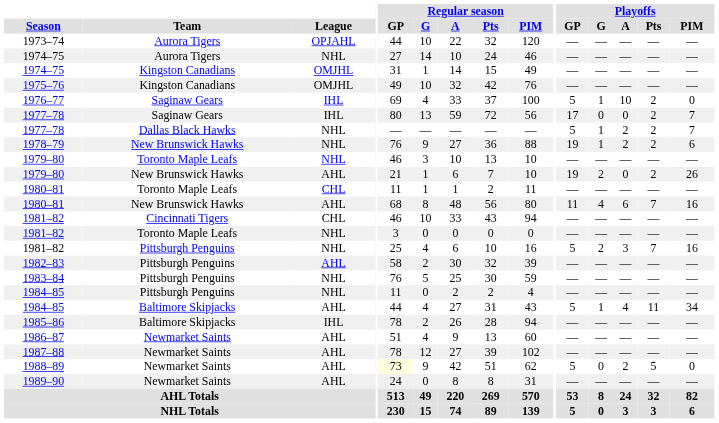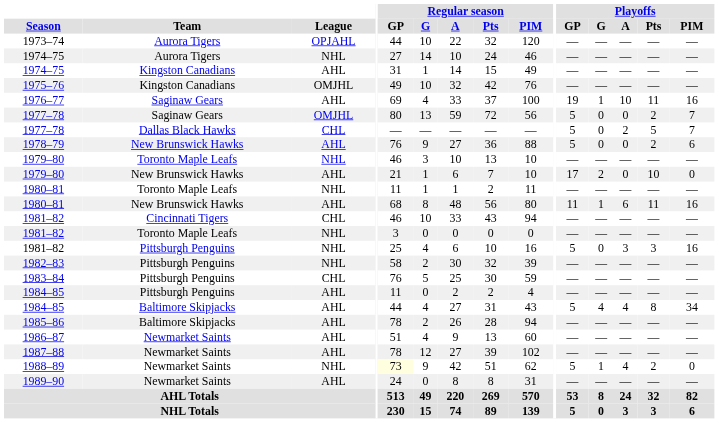 <table border="0" cellpadding="1" cellspacing="0" style="text-align:center; width:60em">
 <tr bgcolor="#e0e0e0">
 <th colspan="3" bgcolor="#ffffff"></th>
 <th rowspan="100" bgcolor="#ffffff"></th>
 <th colspan="5"><a href='#'>Regular season</a></th>
 <th rowspan="100" bgcolor="#ffffff"></th>
 <th colspan="5"><a href='#'>Playoffs</a></th>
 </tr>
 <tr bgcolor="#e0e0e0">
 <th><a href='#'>Season</a></th>
 <th>Team</th>
 <th>League</th>
 <th>GP</th>
 <th><a href='#'>G</a></th>
 <th><a href='#'>A</a></th>
 <th><a href='#'>Pts</a></th>
 <th><a href='#'>PIM</a></th>
 <th>GP</th>
 <th>G</th>
 <th>A</th>
 <th>Pts</th>
 <th>PIM</th>
 </tr>
 <tr>
 <td>1973–74</td>
 <td><a href='#'>Aurora Tigers</a></td>
 <td><a href='#'>OPJAHL</a></td>
 <td>44</td>
 <td>10</td>
 <td>22</td>
 <td>32</td>
 <td>120</td>
 <td>—</td>
 <td>—</td>
 <td>—</td>
 <td>—</td>
 <td>—</td>
 </tr>
 <tr bgcolor="#f0f0f0">
 <td>1974–75</td>
 <td>Aurora Tigers</td>
 <td>NHL</td>
 <td>27</td>
 <td>14</td>
 <td>10</td>
 <td>24</td>
 <td>46</td>
 <td>—</td>
 <td>—</td>
 <td>—</td>
 <td>—</td>
 <td>—</td>
 </tr>
 <tr>
 <td><a href='#'>1974–75</a></td>
 <td><a href='#'>Kingston Canadians</a></td>
-<td><a href='#'>OMJHL</a></td>
+<td>AHL</td>
 <td>31</td>
 <td>1</td>
 <td>14</td>
 <td>15</td>
 <td>49</td>
 <td>—</td>
 <td>—</td>
 <td>—</td>
 <td>—</td>
 <td>—</td>
 </tr>
 <tr bgcolor="#f0f0f0">
 <td><a href='#'>1975–76</a></td>
 <td>Kingston Canadians</td>
 <td>OMJHL</td>
 <td>49</td>
 <td>10</td>
 <td>32</td>
 <td>42</td>
 <td>76</td>
 <td>—</td>
 <td>—</td>
 <td>—</td>
 <td>—</td>
 <td>—</td>
 </tr>
 <tr>
 <td><a href='#'>1976–77</a></td>
 <td><a href='#'>Saginaw Gears</a></td>
-<td><a href='#'>IHL</a></td>
+<td>AHL</td>
 <td>69</td>
 <td>4</td>
 <td>33</td>
 <td>37</td>
 <td>100</td>
-<td>5</td>
+<td>19</td>
 <td>1</td>
 <td>10</td>
-<td>2</td>
-<td>0</td>
+<td>11</td>
+<td>16</td>
 </tr>
 <tr bgcolor="#f0f0f0">
 <td><a href='#'>1977–78</a></td>
 <td>Saginaw Gears</td>
-<td>IHL</td>
+<td><a href='#'>OMJHL</a></td>
 <td>80</td>
 <td>13</td>
 <td>59</td>
 <td>72</td>
 <td>56</td>
-<td>17</td>
+<td>5</td>
 <td>0</td>
 <td>0</td>
 <td>2</td>
 <td>7</td>
 </tr>
 <tr>
 <td><a href='#'>1977–78</a></td>
 <td><a href='#'>Dallas Black Hawks</a></td>
-<td>NHL</td>
+<td><a href='#'>CHL</a></td>
 <td>—</td>
 <td>—</td>
 <td>—</td>
 <td>—</td>
 <td>—</td>
 <td>5</td>
-<td>1</td>
+<td>0</td>
 <td>2</td>
-<td>2</td>
+<td>5</td>
 <td>7</td>
 </tr>
 <tr bgcolor="#f0f0f0">
 <td><a href='#'>1978–79</a></td>
 <td><a href='#'>New Brunswick Hawks</a></td>
-<td>NHL</td>
+<td><a href='#'>AHL</a></td>
 <td>76</td>
 <td>9</td>
 <td>27</td>
 <td>36</td>
 <td>88</td>
-<td>19</td>
-<td>1</td>
-<td>2</td>
+<td>5</td>
+<td>0</td>
+<td>0</td>
 <td>2</td>
 <td>6</td>
 </tr>
 <tr>
 <td><a href='#'>1979–80</a></td>
 <td><a href='#'>Toronto Maple Leafs</a></td>
 <td><a href='#'>NHL</a></td>
 <td>46</td>
 <td>3</td>
 <td>10</td>
 <td>13</td>
 <td>10</td>
 <td>—</td>
 <td>—</td>
 <td>—</td>
 <td>—</td>
 <td>—</td>
 </tr>
 <tr bgcolor="#f0f0f0">
 <td><a href='#'>1979–80</a></td>
 <td>New Brunswick Hawks</td>
 <td>AHL</td>
 <td>21</td>
 <td>1</td>
 <td>6</td>
 <td>7</td>
 <td>10</td>
-<td>19</td>
+<td>17</td>
 <td>2</td>
 <td>0</td>
-<td>2</td>
-<td>26</td>
+<td>10</td>
+<td>0</td>
 </tr>
 <tr>
 <td><a href='#'>1980–81</a></td>
 <td>Toronto Maple Leafs</td>
-<td><a href='#'>CHL</a></td>
+<td>NHL</td>
 <td>11</td>
 <td>1</td>
 <td>1</td>
 <td>2</td>
 <td>11</td>
 <td>—</td>
 <td>—</td>
 <td>—</td>
 <td>—</td>
 <td>—</td>
 </tr>
 <tr bgcolor="#f0f0f0">
 <td><a href='#'>1980–81</a></td>
 <td>New Brunswick Hawks</td>
 <td>AHL</td>
 <td>68</td>
 <td>8</td>
 <td>48</td>
 <td>56</td>
 <td>80</td>
 <td>11</td>
-<td>4</td>
+<td>1</td>
 <td>6</td>
-<td>7</td>
+<td>11</td>
 <td>16</td>
 </tr>
 <tr>
 <td><a href='#'>1981–82</a></td>
 <td><a href='#'>Cincinnati Tigers</a></td>
 <td>CHL</td>
 <td>46</td>
 <td>10</td>
 <td>33</td>
 <td>43</td>
 <td>94</td>
 <td>—</td>
 <td>—</td>
 <td>—</td>
 <td>—</td>
 <td>—</td>
 </tr>
 <tr bgcolor="#f0f0f0">
 <td><a href='#'>1981–82</a></td>
 <td>Toronto Maple Leafs</td>
 <td>NHL</td>
 <td>3</td>
 <td>0</td>
 <td>0</td>
 <td>0</td>
 <td>0</td>
 <td>—</td>
 <td>—</td>
 <td>—</td>
 <td>—</td>
 <td>—</td>
 </tr>
 <tr>
 <td>1981–82</td>
 <td><a href='#'>Pittsburgh Penguins</a></td>
 <td>NHL</td>
 <td>25</td>
 <td>4</td>
 <td>6</td>
 <td>10</td>
 <td>16</td>
 <td>5</td>
-<td>2</td>
+<td>0</td>
 <td>3</td>
-<td>7</td>
+<td>3</td>
 <td>16</td>
 </tr>
 <tr bgcolor="#f0f0f0">
 <td><a href='#'>1982–83</a></td>
 <td>Pittsburgh Penguins</td>
-<td><a href='#'>AHL</a></td>
+<td>NHL</td>
 <td>58</td>
 <td>2</td>
 <td>30</td>
 <td>32</td>
 <td>39</td>
 <td>—</td>
 <td>—</td>
 <td>—</td>
 <td>—</td>
 <td>—</td>
 </tr>
 <tr>
 <td><a href='#'>1983–84</a></td>
 <td>Pittsburgh Penguins</td>
-<td>NHL</td>
+<td>CHL</td>
 <td>76</td>
 <td>5</td>
 <td>25</td>
 <td>30</td>
 <td>59</td>
 <td>—</td>
 <td>—</td>
 <td>—</td>
 <td>—</td>
 <td>—</td>
 </tr>
 <tr bgcolor="#f0f0f0">
 <td><a href='#'>1984–85</a></td>
 <td>Pittsburgh Penguins</td>
-<td>NHL</td>
+<td>AHL</td>
 <td>11</td>
 <td>0</td>
 <td>2</td>
 <td>2</td>
 <td>4</td>
 <td>—</td>
 <td>—</td>
 <td>—</td>
 <td>—</td>
 <td>—</td>
 </tr>
 <tr>
 <td><a href='#'>1984–85</a></td>
 <td><a href='#'>Baltimore Skipjacks</a></td>
 <td>AHL</td>
 <td>44</td>
 <td>4</td>
 <td>27</td>
 <td>31</td>
 <td>43</td>
 <td>5</td>
-<td>1</td>
 <td>4</td>
-<td>11</td>
+<td>4</td>
+<td>8</td>
 <td>34</td>
 </tr>
 <tr bgcolor="#f0f0f0">
 <td><a href='#'>1985–86</a></td>
 <td>Baltimore Skipjacks</td>
-<td>IHL</td>
+<td>AHL</td>
 <td>78</td>
 <td>2</td>
 <td>26</td>
 <td>28</td>
 <td>94</td>
 <td>—</td>
 <td>—</td>
 <td>—</td>
 <td>—</td>
 <td>—</td>
 </tr>
 <tr>
 <td><a href='#'>1986–87</a></td>
 <td><a href='#'>Newmarket Saints</a></td>
 <td>AHL</td>
 <td>51</td>
 <td>4</td>
 <td>9</td>
 <td>13</td>
 <td>60</td>
 <td>—</td>
 <td>—</td>
 <td>—</td>
 <td>—</td>
 <td>—</td>
 </tr>
 <tr bgcolor="#f0f0f0">
 <td><a href='#'>1987–88</a></td>
 <td>Newmarket Saints</td>
 <td>AHL</td>
 <td>78</td>
 <td>12</td>
 <td>27</td>
 <td>39</td>
 <td>102</td>
 <td>—</td>
 <td>—</td>
 <td>—</td>
 <td>—</td>
 <td>—</td>
 </tr>
 <tr>
 <td><a href='#'>1988–89</a></td>
 <td>Newmarket Saints</td>
-<td>AHL</td>
+<td>NHL</td>
 <td style="background: lightyellow;">73</td>
 <td>9</td>
 <td>42</td>
 <td>51</td>
 <td>62</td>
 <td>5</td>
-<td>0</td>
+<td>1</td>
+<td>4</td>
 <td>2</td>
-<td>5</td>
 <td>0</td>
 </tr>
 <tr bgcolor="#f0f0f0">
 <td><a href='#'>1989–90</a></td>
 <td>Newmarket Saints</td>
 <td>AHL</td>
 <td>24</td>
 <td>0</td>
 <td>8</td>
 <td>8</td>
 <td>31</td>
 <td>—</td>
 <td>—</td>
 <td>—</td>
 <td>—</td>
 <td>—</td>
 </tr>
 <tr bgcolor="#e0e0e0">
 <th colspan="3">AHL Totals</th>
 <th>513</th>
 <th>49</th>
 <th>220</th>
 <th>269</th>
 <th>570</th>
 <th>53</th>
 <th>8</th>
 <th>24</th>
 <th>32</th>
 <th>82</th>
 </tr>
 <tr bgcolor="#e0e0e0">
 <th colspan="3">NHL Totals</th>
 <th>230</th>
 <th>15</th>
 <th>74</th>
 <th>89</th>
 <th>139</th>
 <th>5</th>
 <th>0</th>
 <th>3</th>
 <th>3</th>
 <th>6</th>
 </tr>
 </table>
